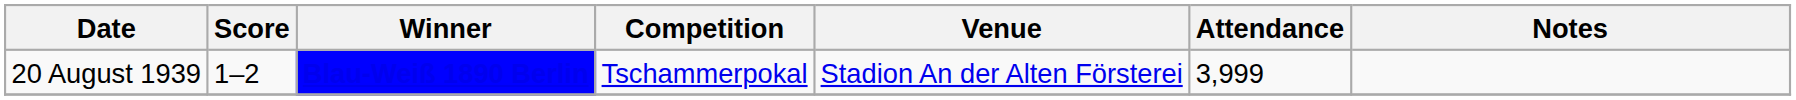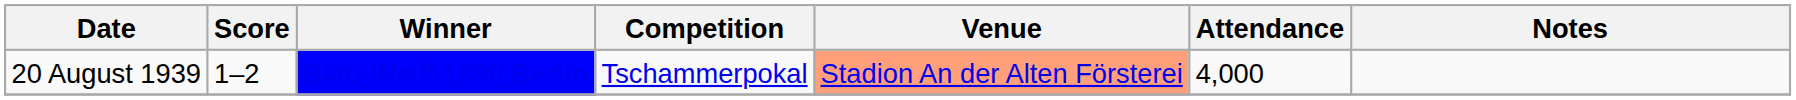 <table class="wikitable sortable" style="font-size:80%">
 <tr>
 <th>Date</th>
 <th>Score</th>
 <th>Winner</th>
 <th>Competition</th>
 <th>Venue</th>
 <th>Attendance</th>
 <th class="unsortable" width=200px>Notes</th>
 </tr>
 <tr>
 <td>20 August 1939</td>
 <td>1–2</td>
 <td style="background:blue"><strong><a href='#'><span>Blau-Weiß 1890 Berlin</span></a></strong></td>
 <td><a href='#'>Tschammerpokal</a></td>
-<td><a href='#'>Stadion An der Alten Försterei</a></td>
-<td>3,999</td>
+<td style="background: lightsalmon;"><a href='#'>Stadion An der Alten Försterei</a></td>
+<td>4,000</td>
 <td></td>
 </tr>
 <tr>
 </tr>
 </table>
